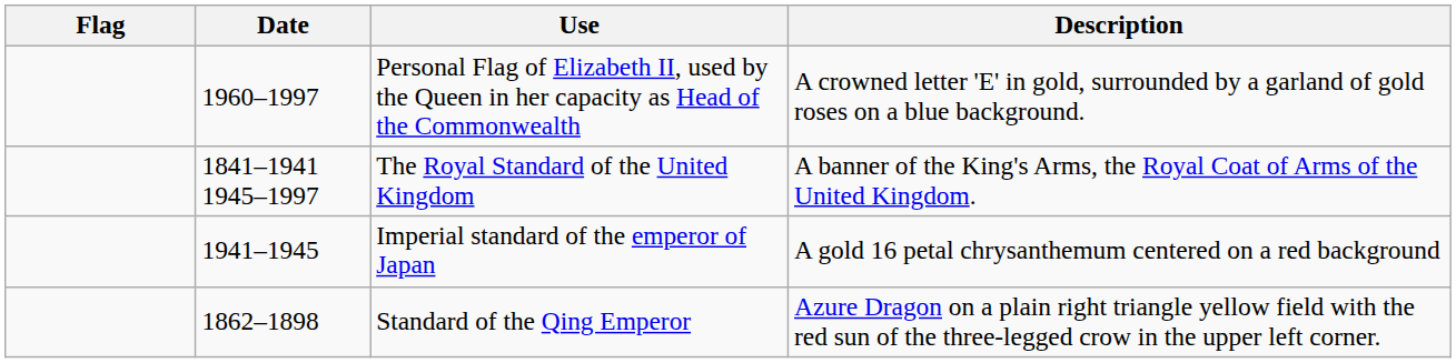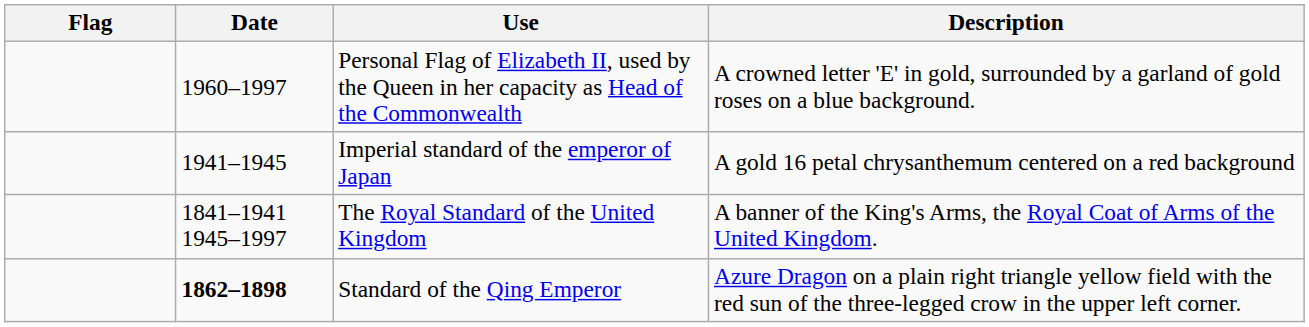 <table class="wikitable" style="background:#f9f9f9">
 <tr>
 <th width="110">Flag</th>
 <th width="100">Date</th>
 <th width="250">Use</th>
 <th width="400">Description</th>
 </tr>
 <tr>
 <td></td>
 <td>1960–1997</td>
 <td>Personal Flag of <a href='#'>Elizabeth II</a>, used by the Queen in her capacity as <a href='#'>Head of the Commonwealth</a></td>
 <td>A crowned letter 'E' in gold, surrounded by a garland of gold roses on a blue background.</td>
 </tr>
 <tr>
 <td></td>
+<td>1941–1945</td>
+<td>Imperial standard of the <a href='#'>emperor of Japan</a></td>
+<td>A gold 16 petal chrysanthemum centered on a red background</td>
+</tr>
+<tr>
+<td></td>
 <td>1841–1941<br>1945–1997</td>
 <td>The <a href='#'>Royal Standard</a> of the <a href='#'>United Kingdom</a></td>
 <td>A banner of the King's Arms, the <a href='#'>Royal Coat of Arms of the United Kingdom</a>.</td>
 </tr>
 <tr>
 <td></td>
-<td>1941–1945</td>
-<td>Imperial standard of the <a href='#'>emperor of Japan</a></td>
-<td>A gold 16 petal chrysanthemum centered on a red background</td>
-</tr>
-<tr>
-<td></td>
-<td>1862–1898</td>
+<td><strong>1862–1898</strong></td>
 <td>Standard of the <a href='#'>Qing Emperor</a></td>
 <td><a href='#'>Azure Dragon</a> on a plain right triangle yellow field with the red sun of the three-legged crow in the upper left corner.</td>
 </tr>
 </table>
